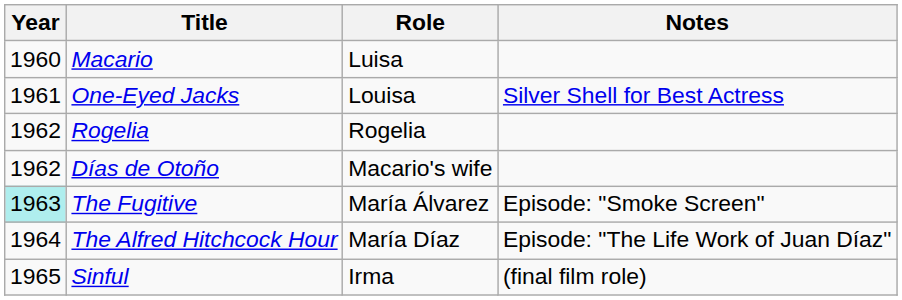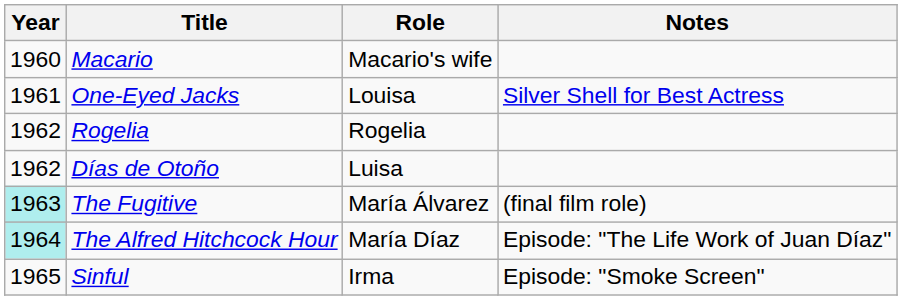 <table class="wikitable sortable">
 <tr>
 <th>Year</th>
 <th>Title</th>
 <th>Role</th>
 <th>Notes</th>
 </tr>
 <tr>
 <td>1960</td>
 <td><em><a href='#'>Macario</a></em></td>
-<td>Luisa</td>
+<td>Macario's wife</td>
 <td></td>
 </tr>
 <tr>
 <td>1961</td>
 <td><em><a href='#'>One-Eyed Jacks</a></em></td>
 <td>Louisa</td>
 <td><a href='#'>Silver Shell for Best Actress</a></td>
 </tr>
 <tr>
 <td>1962</td>
 <td><em><a href='#'>Rogelia</a></em></td>
 <td>Rogelia</td>
 <td></td>
 </tr>
 <tr>
 <td>1962</td>
 <td><em><a href='#'>Días de Otoño</a></em></td>
-<td>Macario's wife</td>
+<td>Luisa</td>
 <td></td>
 </tr>
 <tr>
 <td style="background: paleturquoise;">1963</td>
 <td><em><a href='#'>The Fugitive</a></em></td>
 <td>María Álvarez</td>
-<td>Episode: "Smoke Screen"</td>
+<td>(final film role)</td>
 </tr>
 <tr>
-<td>1964</td>
+<td style="background: paleturquoise;">1964</td>
 <td><em><a href='#'>The Alfred Hitchcock Hour</a></em></td>
 <td>María Díaz</td>
 <td>Episode: "The Life Work of Juan Díaz"</td>
 </tr>
 <tr>
 <td>1965</td>
 <td><em><a href='#'>Sinful</a></em></td>
 <td>Irma</td>
-<td>(final film role)</td>
+<td>Episode: "Smoke Screen"</td>
 </tr>
 </table>
